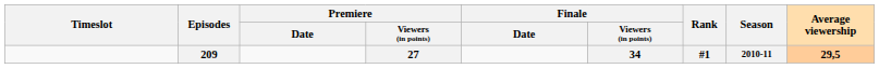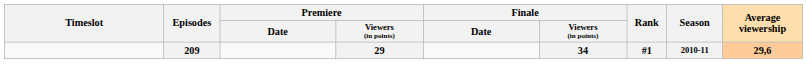 <table class="wikitable">
 <tr>
 <th style="width:20%;" rowspan=2>Timeslot</th>
 <th style="width:07%;" rowspan=2>Episodes</th>
 <th colspan=2>Premiere</th>
 <th colspan=2>Finale</th>
 <th style="width:05%;" rowspan=2>Rank</th>
 <th style="width:07%;" rowspan=2>Season</th>
 <th style="width:10%; background:#ffdead;" rowspan="2">Average viewership</th>
 </tr>
 <tr>
 <th>Date</th>
 <th span style="width:11%; font-size:smaller; line-height:100%;">Viewers<br><small>(in points)</small></th>
 <th>Date</th>
 <th span style="width:11%; font-size:smaller; line-height:100%;">Viewers<br><small>(in points)</small></th>
 </tr>
 <tr>
 <td></td>
 <th>209</th>
 <td style="font-size:11px;line-height:110%"></td>
-<th>27</th>
+<th>29</th>
 <td style="font-size:11px;line-height:110%"></td>
 <th>34</th>
 <th>#1</th>
 <th style="font-size:smaller">2010-11</th>
-<th style="background:#fc9;">29,5</th>
+<th style="background:#fc9;">29,6</th>
 </tr>
 </table>
